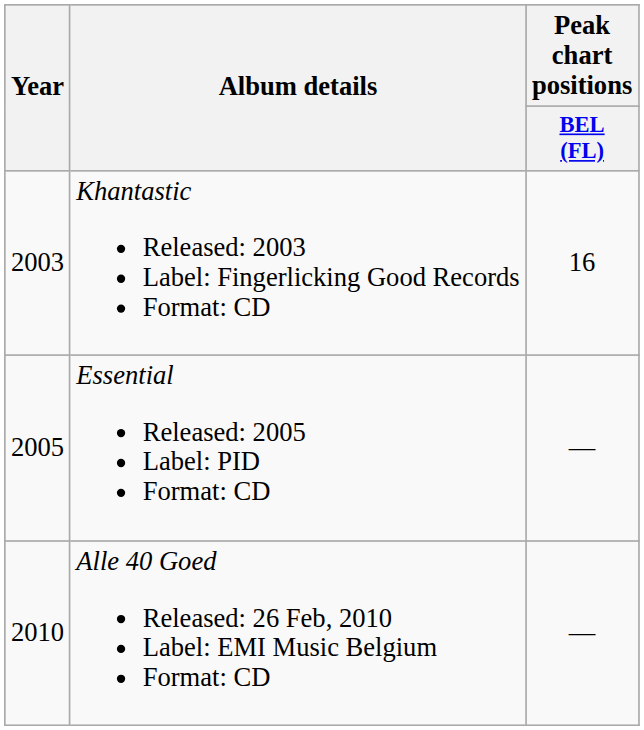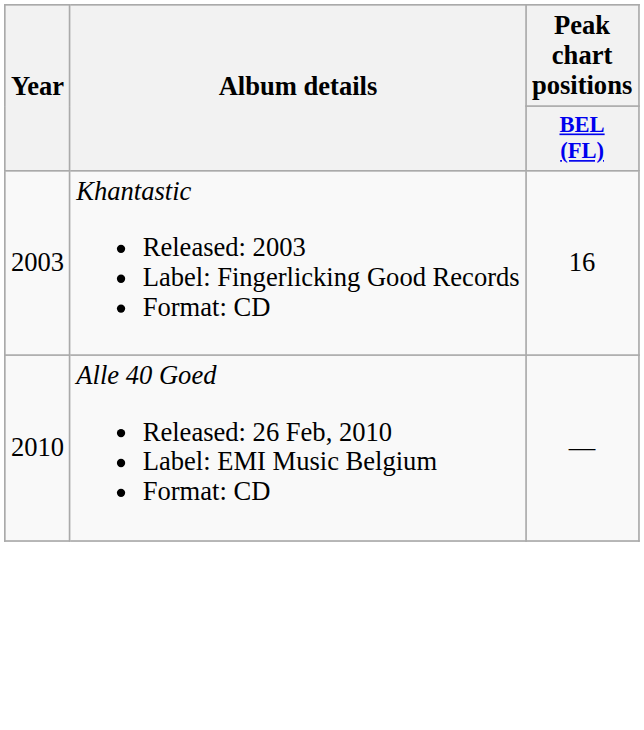 <table class="wikitable" style="text-align:center">
 <tr>
 <th scope="col" rowspan="2">Year</th>
 <th scope="col" rowspan="2">Album details</th>
 <th scope="col" colspan="1">Peak chart positions</th>
 </tr>
 <tr>
 <th scope="col" style="width:3em; font-size:85%"><a href='#'>BEL<br>(FL)</a><br></th>
 </tr>
 <tr>
 <td>2003</td>
 <td align="left"><em>Khantastic</em><br><ul><li>Released: 2003</li><li>Label: Fingerlicking Good Records</li><li>Format: CD</li></ul></td>
 <td>16</td>
 </tr>
 <tr>
-<td>2005</td>
-<td align="left"><em>Essential</em><br><ul><li>Released: 2005</li><li>Label: PID</li><li>Format: CD</li></ul></td>
-<td>—</td>
-</tr>
-<tr>
 <td>2010</td>
 <td align="left"><em>Alle 40 Goed</em><br><ul><li>Released: 26 Feb, 2010</li><li>Label: EMI Music Belgium</li><li>Format: CD</li></ul></td>
 <td>—</td>
 </tr>
 </table>
